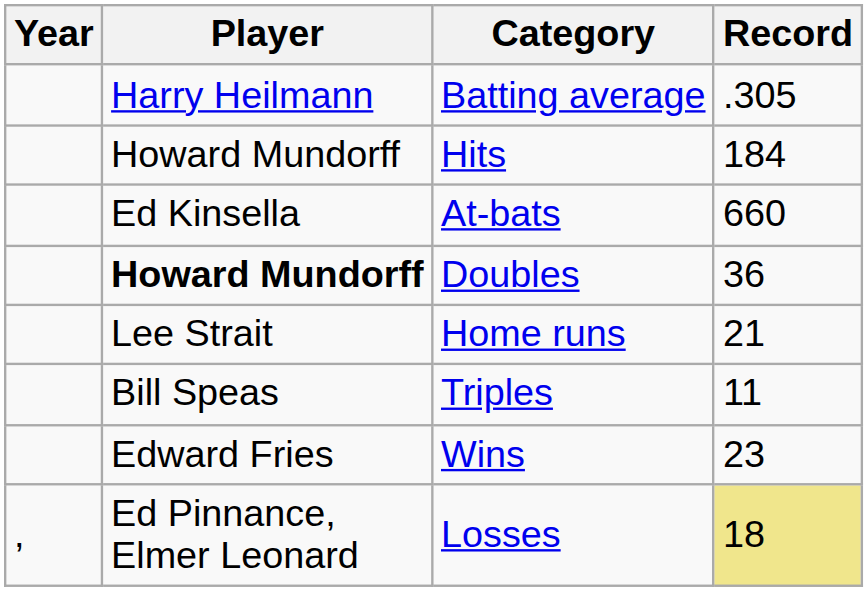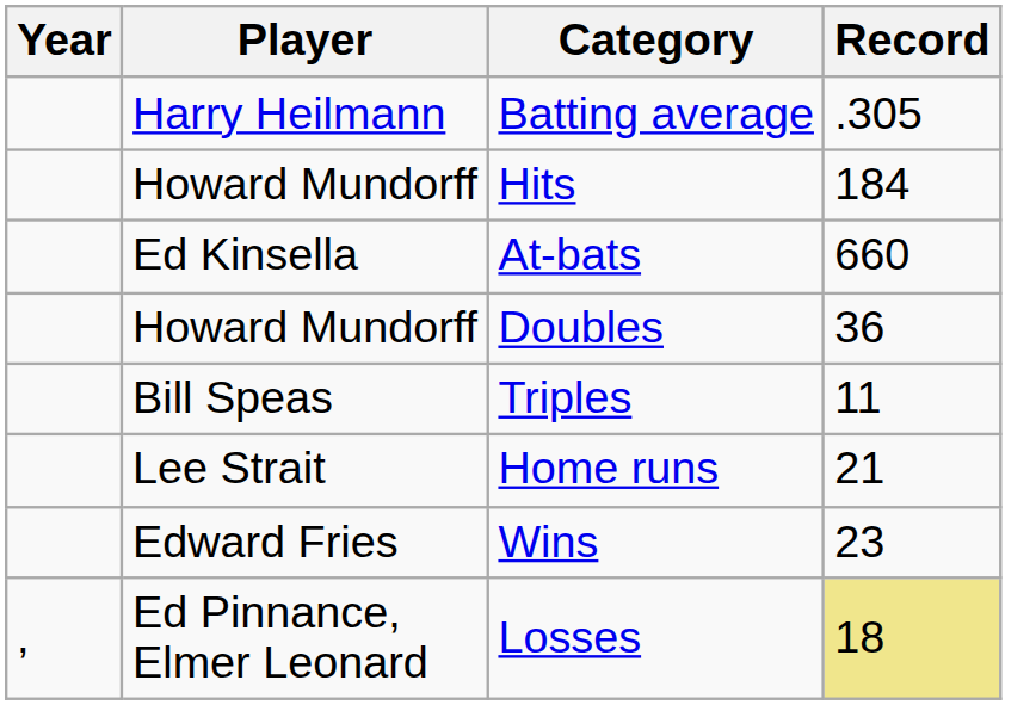 <table class="wikitable">
 <tr>
 <th>Year</th>
 <th>Player</th>
 <th>Category</th>
 <th>Record</th>
 </tr>
 <tr>
 <td></td>
 <td><a href='#'>Harry Heilmann</a></td>
 <td><a href='#'>Batting average</a></td>
 <td>.305</td>
 </tr>
 <tr>
 <td></td>
 <td>Howard Mundorff</td>
 <td><a href='#'>Hits</a></td>
 <td>184</td>
 </tr>
 <tr>
 <td></td>
 <td>Ed Kinsella</td>
 <td><a href='#'>At-bats</a></td>
 <td>660</td>
 </tr>
 <tr>
 <td></td>
-<td><strong>Howard Mundorff</strong></td>
+<td>Howard Mundorff</td>
 <td><a href='#'>Doubles</a></td>
 <td>36</td>
+</tr>
+<tr>
+<td></td>
+<td>Bill Speas</td>
+<td><a href='#'>Triples</a></td>
+<td>11</td>
 </tr>
 <tr>
 <td></td>
 <td>Lee Strait</td>
 <td><a href='#'>Home runs</a></td>
 <td>21</td>
-</tr>
-<tr>
-<td></td>
-<td>Bill Speas</td>
-<td><a href='#'>Triples</a></td>
-<td>11</td>
 </tr>
 <tr>
 <td></td>
 <td>Edward Fries</td>
 <td><a href='#'>Wins</a></td>
 <td>23</td>
 </tr>
 <tr>
 <td>,<br></td>
 <td>Ed Pinnance,<br>Elmer Leonard</td>
 <td><a href='#'>Losses</a></td>
 <td style="background: khaki;">18</td>
 </tr>
 </table>
